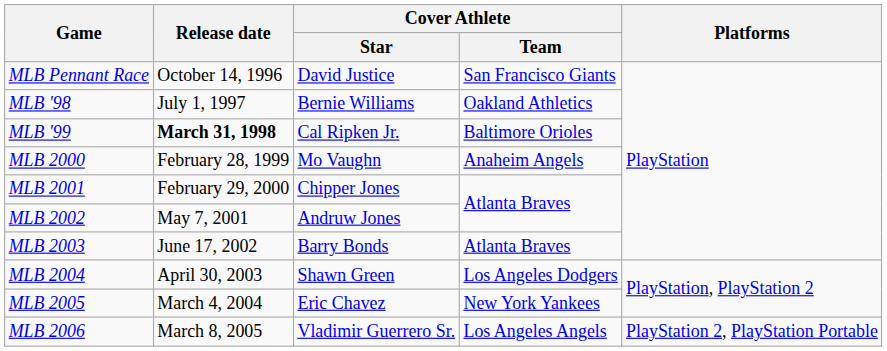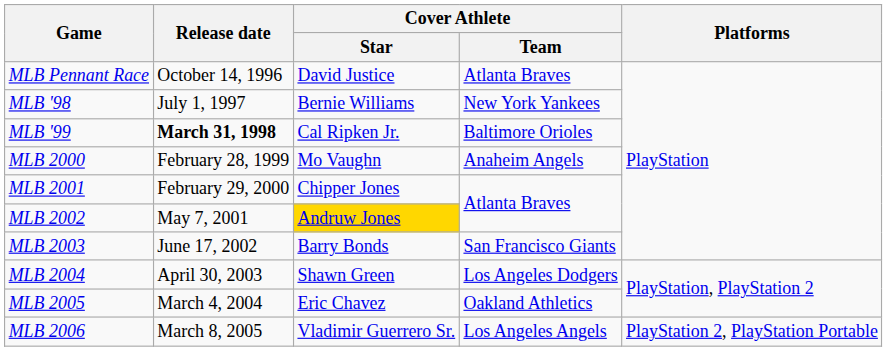 <table class="wikitable">
 <tr>
 <th rowspan="2">Game</th>
 <th rowspan="2">Release date</th>
 <th colspan="2">Cover Athlete</th>
 <th rowspan="2">Platforms</th>
 </tr>
 <tr>
 <th>Star</th>
 <th>Team</th>
 </tr>
 <tr>
 <td><em><a href='#'>MLB Pennant Race</a></em></td>
 <td>October 14, 1996</td>
 <td><a href='#'>David Justice</a></td>
-<td><a href='#'>San Francisco Giants</a></td>
+<td><a href='#'>Atlanta Braves</a></td>
 <td rowspan="7"><a href='#'>PlayStation</a></td>
 </tr>
 <tr>
 <td><em><a href='#'>MLB '98</a></em></td>
 <td>July 1, 1997</td>
 <td><a href='#'>Bernie Williams</a></td>
-<td><a href='#'>Oakland Athletics</a></td>
+<td><a href='#'>New York Yankees</a></td>
 </tr>
 <tr>
 <td><em><a href='#'>MLB '99</a></em></td>
 <td><strong>March 31, 1998</strong></td>
 <td><a href='#'>Cal Ripken Jr.</a></td>
 <td><a href='#'>Baltimore Orioles</a></td>
 </tr>
 <tr>
 <td><em><a href='#'>MLB 2000</a></em></td>
 <td>February 28, 1999</td>
 <td><a href='#'>Mo Vaughn</a></td>
 <td><a href='#'>Anaheim Angels</a></td>
 </tr>
 <tr>
 <td><em><a href='#'>MLB 2001</a></em></td>
 <td>February 29, 2000</td>
 <td><a href='#'>Chipper Jones</a></td>
 <td rowspan="2"><a href='#'>Atlanta Braves</a></td>
 </tr>
 <tr>
 <td><em><a href='#'>MLB 2002</a></em></td>
 <td>May 7, 2001</td>
-<td><a href='#'>Andruw Jones</a></td>
+<td style="background: gold;"><a href='#'>Andruw Jones</a></td>
 </tr>
 <tr>
 <td><em><a href='#'>MLB 2003</a></em></td>
 <td>June 17, 2002</td>
 <td><a href='#'>Barry Bonds</a></td>
-<td><a href='#'>Atlanta Braves</a></td>
+<td><a href='#'>San Francisco Giants</a></td>
 </tr>
 <tr>
 <td><em><a href='#'>MLB 2004</a></em></td>
 <td>April 30, 2003</td>
 <td><a href='#'>Shawn Green</a></td>
 <td><a href='#'>Los Angeles Dodgers</a></td>
 <td rowspan="2"><a href='#'>PlayStation</a>, <a href='#'>PlayStation 2</a></td>
 </tr>
 <tr>
 <td><em><a href='#'>MLB 2005</a></em></td>
 <td>March 4, 2004</td>
 <td><a href='#'>Eric Chavez</a></td>
-<td><a href='#'>New York Yankees</a></td>
+<td><a href='#'>Oakland Athletics</a></td>
 </tr>
 <tr>
 <td><em><a href='#'>MLB 2006</a></em></td>
 <td>March 8, 2005</td>
 <td><a href='#'>Vladimir Guerrero Sr.</a></td>
 <td><a href='#'>Los Angeles Angels</a></td>
 <td><a href='#'>PlayStation 2</a>, <a href='#'>PlayStation Portable</a></td>
 </tr>
 </table>
